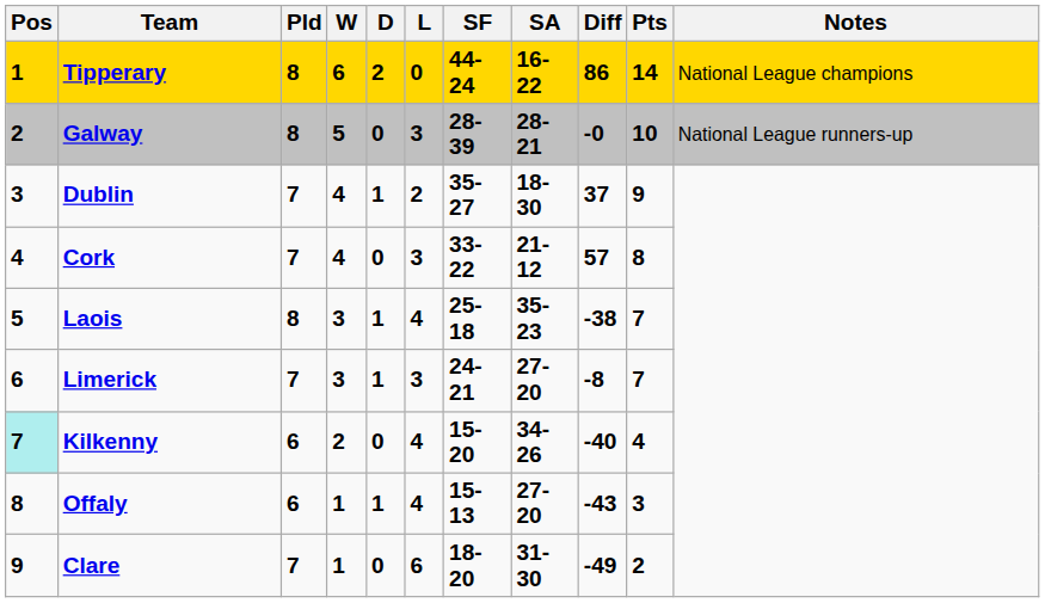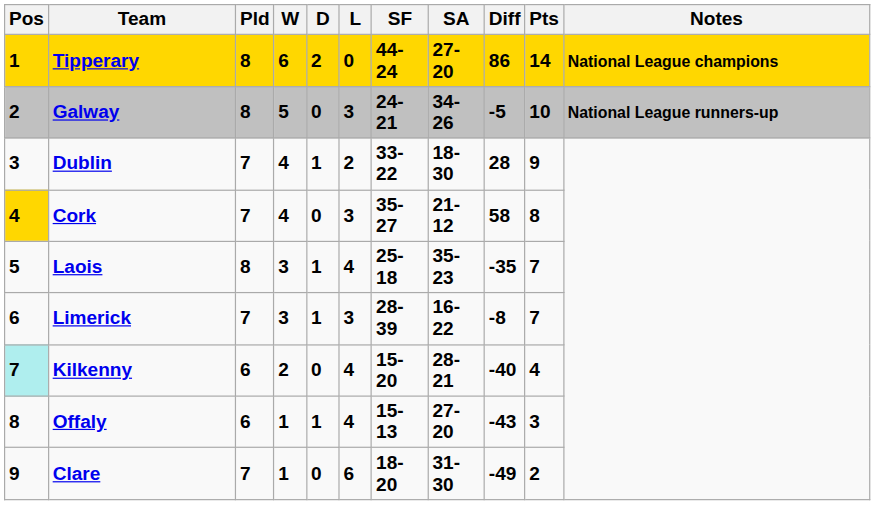 <table class="wikitable" style="text-align: centre;">
 <tr>
 <th width=20>Pos</th>
 <th width=150>Team</th>
 <th width=20>Pld</th>
 <th width=20>W</th>
 <th width=20>D</th>
 <th width=20>L</th>
 <th width=40>SF</th>
 <th width=40>SA</th>
 <th width=20>Diff</th>
 <th width=20>Pts</th>
 <th width=250>Notes</th>
 </tr>
 <tr style="background:gold;">
 <td><strong>1</strong></td>
 <td align=left><strong> <a href='#'>Tipperary</a> </strong></td>
 <td><strong>8</strong></td>
 <td><strong>6</strong></td>
 <td><strong>2</strong></td>
 <td><strong>0</strong></td>
 <td><strong>44-24</strong></td>
-<td><strong>16-22</strong></td>
+<td><strong>27-20</strong></td>
 <td><strong>86</strong></td>
 <td><strong>14</strong></td>
-<td><small>National League champions</small></td>
+<td><strong><small>National League champions</small></strong></td>
 </tr>
 <tr style="background:silver;">
 <td><strong>2</strong></td>
 <td align=left><strong> <a href='#'>Galway</a> </strong></td>
 <td><strong>8</strong></td>
 <td><strong>5</strong></td>
 <td><strong>0</strong></td>
 <td><strong>3</strong></td>
-<td><strong>28-39</strong></td>
-<td><strong>28-21</strong></td>
-<td><strong>-0</strong></td>
+<td><strong>24-21</strong></td>
+<td><strong>34-26</strong></td>
+<td><strong>-5</strong></td>
 <td><strong>10</strong></td>
-<td><small>National League runners-up</small></td>
+<td><strong><small>National League runners-up</small></strong></td>
 </tr>
 <tr>
 <td><strong>3</strong></td>
 <td align=left><strong> <a href='#'>Dublin</a> </strong></td>
 <td><strong>7</strong></td>
 <td><strong>4</strong></td>
 <td><strong>1</strong></td>
 <td><strong>2</strong></td>
-<td><strong>35-27</strong></td>
+<td><strong>33-22</strong></td>
 <td><strong>18-30</strong></td>
-<td><strong>37</strong></td>
+<td><strong>28</strong></td>
 <td><strong>9</strong></td>
 </tr>
 <tr>
-<td><strong>4</strong></td>
+<td style="background: gold;"><strong>4</strong></td>
 <td align=left><strong> <a href='#'>Cork</a> </strong></td>
 <td><strong>7</strong></td>
 <td><strong>4</strong></td>
 <td><strong>0</strong></td>
 <td><strong>3</strong></td>
-<td><strong>33-22</strong></td>
+<td><strong>35-27</strong></td>
 <td><strong>21-12</strong></td>
-<td><strong>57</strong></td>
+<td><strong>58</strong></td>
 <td><strong>8</strong></td>
 </tr>
 <tr>
 <td><strong>5</strong></td>
 <td align=left><strong> <a href='#'>Laois</a> </strong></td>
 <td><strong>8</strong></td>
 <td><strong>3</strong></td>
 <td><strong>1</strong></td>
 <td><strong>4</strong></td>
 <td><strong>25-18</strong></td>
 <td><strong>35-23</strong></td>
-<td><strong>-38</strong></td>
+<td><strong>-35</strong></td>
 <td><strong>7</strong></td>
 </tr>
 <tr>
 <td><strong>6</strong></td>
 <td align=left><strong> <a href='#'>Limerick</a> </strong></td>
 <td><strong>7</strong></td>
 <td><strong>3</strong></td>
 <td><strong>1</strong></td>
 <td><strong>3</strong></td>
-<td><strong>24-21</strong></td>
-<td><strong>27-20</strong></td>
+<td><strong>28-39</strong></td>
+<td><strong>16-22</strong></td>
 <td><strong>-8</strong></td>
 <td><strong>7</strong></td>
 </tr>
 <tr>
 <td style="background: paleturquoise;"><strong>7</strong></td>
 <td align=left><strong> <a href='#'>Kilkenny</a> </strong></td>
 <td><strong>6</strong></td>
 <td><strong>2</strong></td>
 <td><strong>0</strong></td>
 <td><strong>4</strong></td>
 <td><strong>15-20</strong></td>
-<td><strong>34-26</strong></td>
+<td><strong>28-21</strong></td>
 <td><strong>-40</strong></td>
 <td><strong>4</strong></td>
 </tr>
 <tr>
 <td><strong>8</strong></td>
 <td align=left><strong> <a href='#'>Offaly</a> </strong></td>
 <td><strong>6</strong></td>
 <td><strong>1</strong></td>
 <td><strong>1</strong></td>
 <td><strong>4</strong></td>
 <td><strong>15-13</strong></td>
 <td><strong>27-20</strong></td>
 <td><strong>-43</strong></td>
 <td><strong>3</strong></td>
 </tr>
 <tr>
 <td><strong>9</strong></td>
 <td align=left><strong> <a href='#'>Clare</a> </strong></td>
 <td><strong>7</strong></td>
 <td><strong>1</strong></td>
 <td><strong>0</strong></td>
 <td><strong>6</strong></td>
 <td><strong>18-20</strong></td>
 <td><strong>31-30</strong></td>
 <td><strong>-49</strong></td>
 <td><strong>2</strong></td>
 </tr>
 </table>
